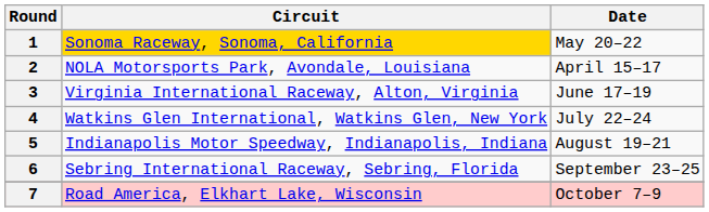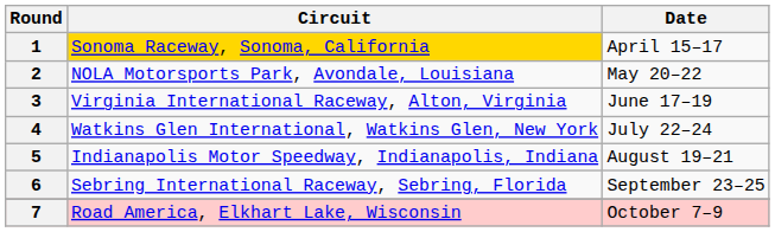 <table class="wikitable" style="font-size:85%;">
 <tr>
 <th>Round</th>
 <th>Circuit</th>
 <th>Date</th>
 </tr>
 <tr>
 <th>1</th>
 <td style="background: gold;"> <a href='#'>Sonoma Raceway</a>, <a href='#'>Sonoma, California</a></td>
-<td>May 20–22</td>
+<td>April 15–17</td>
 </tr>
 <tr>
 <th>2</th>
 <td> <a href='#'>NOLA Motorsports Park</a>, <a href='#'>Avondale, Louisiana</a></td>
-<td>April 15–17</td>
+<td>May 20–22</td>
 </tr>
 <tr>
 <th>3</th>
 <td> <a href='#'>Virginia International Raceway</a>, <a href='#'>Alton, Virginia</a></td>
 <td>June 17–19</td>
 </tr>
 <tr>
 <th>4</th>
 <td> <a href='#'>Watkins Glen International</a>, <a href='#'>Watkins Glen, New York</a></td>
 <td>July 22–24</td>
 </tr>
 <tr>
 <th>5</th>
 <td> <a href='#'>Indianapolis Motor Speedway</a>, <a href='#'>Indianapolis, Indiana</a></td>
 <td>August 19–21</td>
 </tr>
 <tr>
 <th>6</th>
 <td> <a href='#'>Sebring International Raceway</a>, <a href='#'>Sebring, Florida</a></td>
 <td>September 23–25</td>
 </tr>
 <tr>
 </tr>
 <tr bgcolor=#ffcccc>
 <th>7</th>
 <td> <a href='#'>Road America</a>, <a href='#'>Elkhart Lake, Wisconsin</a></td>
 <td>October 7–9</td>
 </tr>
 </table>
